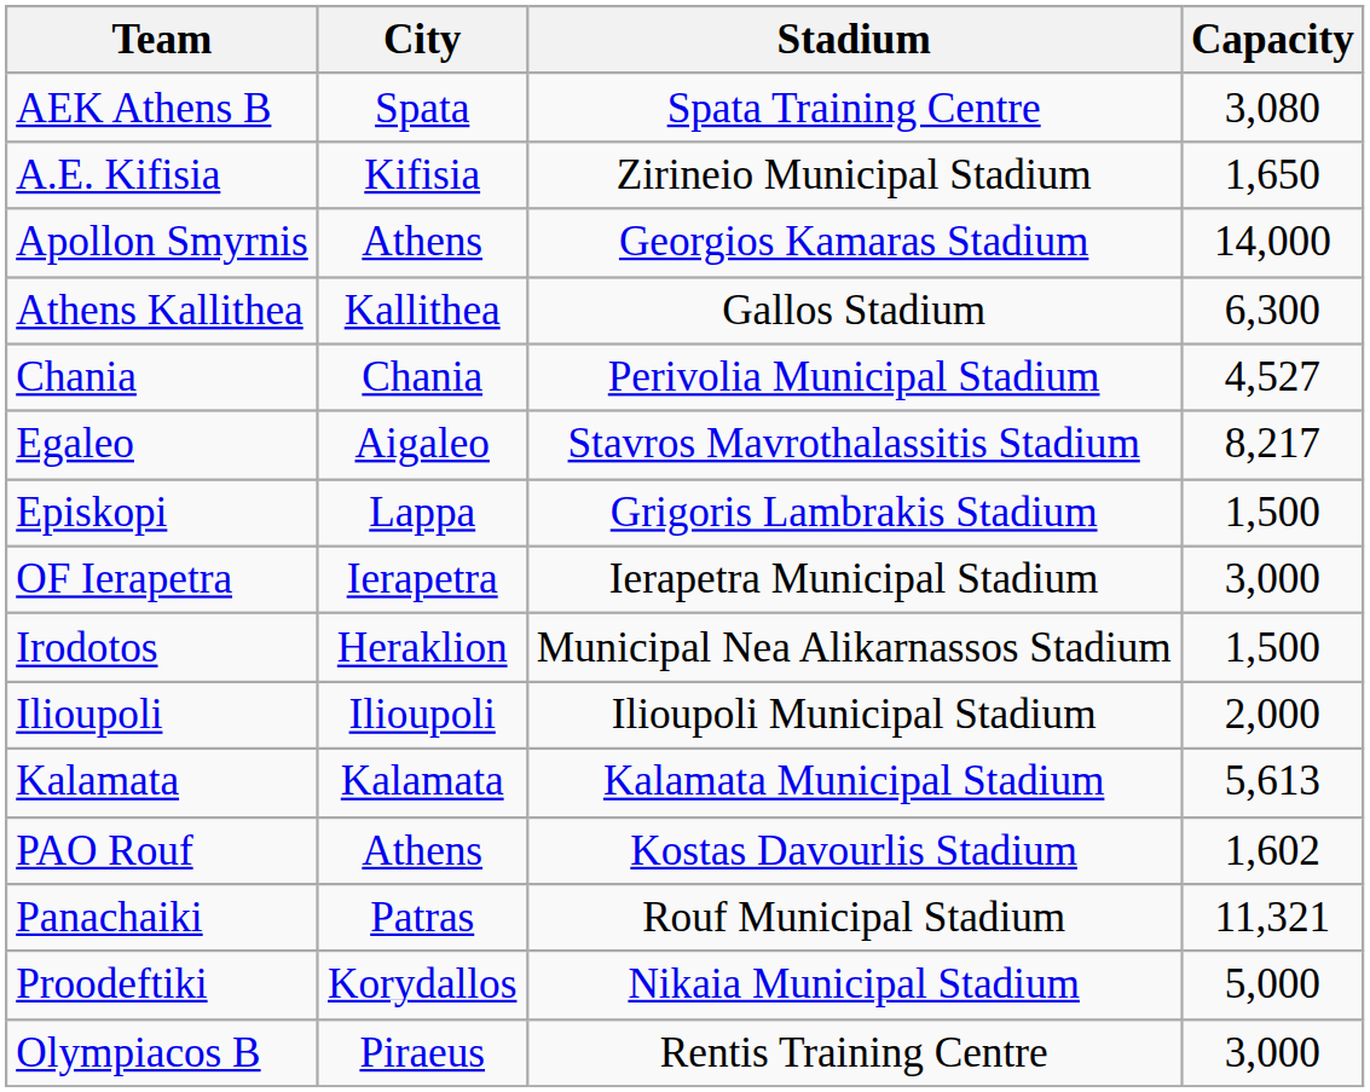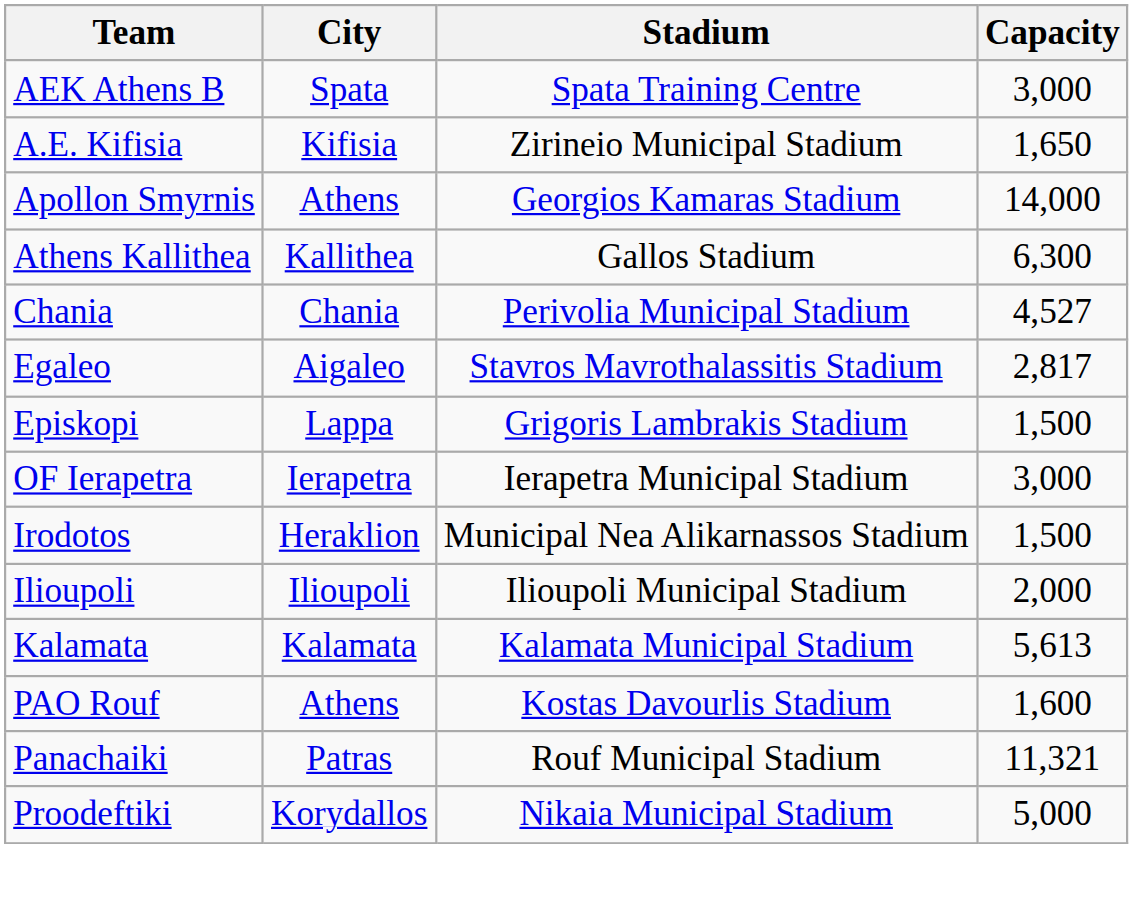 <table class="wikitable sortable" style="text-align:center;">
 <tr>
 <th>Team</th>
 <th>City</th>
 <th>Stadium</th>
 <th>Capacity</th>
 </tr>
 <tr>
 <td style="text-align:left;"><a href='#'>AEK Athens B</a></td>
 <td><a href='#'>Spata</a></td>
 <td><a href='#'>Spata Training Centre</a></td>
-<td align="center">3,080</td>
+<td align="center">3,000</td>
 </tr>
 <tr>
 <td style="text-align:left;"><a href='#'>A.E. Kifisia</a></td>
 <td><a href='#'>Kifisia</a></td>
 <td>Zirineio Municipal Stadium</td>
 <td align="center">1,650</td>
 </tr>
 <tr>
 <td style="text-align:left;"><a href='#'>Apollon Smyrnis</a></td>
 <td><a href='#'>Athens</a></td>
 <td><a href='#'>Georgios Kamaras Stadium</a></td>
 <td align="center">14,000</td>
 </tr>
 <tr>
 <td style="text-align:left;"><a href='#'>Athens Kallithea</a></td>
 <td><a href='#'>Kallithea</a></td>
 <td>Gallos Stadium</td>
 <td align="center">6,300</td>
 </tr>
 <tr>
 <td style="text-align:left;"><a href='#'>Chania</a></td>
 <td><a href='#'>Chania</a></td>
 <td><a href='#'>Perivolia Municipal Stadium</a></td>
 <td align="center">4,527</td>
 </tr>
 <tr>
 <td style="text-align:left;"><a href='#'>Egaleo</a></td>
 <td><a href='#'>Aigaleo</a></td>
 <td><a href='#'>Stavros Mavrothalassitis Stadium</a></td>
-<td align="center">8,217</td>
+<td align="center">2,817</td>
 </tr>
 <tr>
 <td style="text-align:left;"><a href='#'>Episkopi</a></td>
 <td><a href='#'>Lappa</a></td>
 <td><a href='#'>Grigoris Lambrakis Stadium</a></td>
 <td align="center">1,500</td>
 </tr>
 <tr>
 <td style="text-align:left;"><a href='#'>OF Ierapetra</a></td>
 <td><a href='#'>Ierapetra</a></td>
 <td>Ierapetra Municipal Stadium</td>
 <td align="center">3,000</td>
 </tr>
 <tr>
 <td style="text-align:left;"><a href='#'>Irodotos</a></td>
 <td><a href='#'>Heraklion</a></td>
 <td>Municipal Nea Alikarnassos Stadium</td>
 <td align="center">1,500</td>
 </tr>
 <tr>
 <td style="text-align:left;"><a href='#'>Ilioupoli</a></td>
 <td><a href='#'>Ilioupoli</a></td>
 <td>Ilioupoli Municipal Stadium</td>
 <td align="center">2,000</td>
 </tr>
 <tr>
 <td style="text-align:left;"><a href='#'>Kalamata</a></td>
 <td><a href='#'>Kalamata</a></td>
 <td><a href='#'>Kalamata Municipal Stadium</a></td>
 <td align="center">5,613</td>
 </tr>
 <tr>
 <td style="text-align:left;"><a href='#'>PAO Rouf</a></td>
 <td><a href='#'>Athens</a></td>
 <td><a href='#'>Kostas Davourlis Stadium</a></td>
-<td align="center">1,602</td>
+<td align="center">1,600</td>
 </tr>
 <tr>
 <td style="text-align:left;"><a href='#'>Panachaiki</a></td>
 <td><a href='#'>Patras</a></td>
 <td>Rouf Municipal Stadium</td>
 <td align="center">11,321</td>
 </tr>
 <tr>
 <td style="text-align:left;"><a href='#'>Proodeftiki</a></td>
 <td><a href='#'>Korydallos</a></td>
 <td><a href='#'>Nikaia Municipal Stadium</a></td>
 <td align="center">5,000</td>
 </tr>
-<tr>
-<td style="text-align:left;"><a href='#'>Olympiacos B</a></td>
-<td><a href='#'>Piraeus</a></td>
-<td>Rentis Training Centre</td>
-<td align="center">3,000</td>
-</tr>
 </table>
